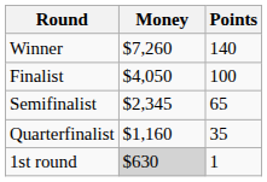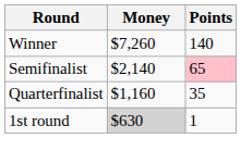 <table class="wikitable">
 <tr>
 <th width="70">Round</th>
 <th width="70">Money</th>
 <th width="40">Points</th>
 </tr>
 <tr>
 <td>Winner</td>
 <td>$7,260</td>
 <td>140</td>
 </tr>
 <tr>
-<td>Finalist</td>
-<td>$4,050</td>
-<td>100</td>
-</tr>
-<tr>
 <td>Semifinalist</td>
-<td>$2,345</td>
-<td>65</td>
+<td>$2,140</td>
+<td style="background: pink;">65</td>
 </tr>
 <tr>
 <td>Quarterfinalist</td>
 <td>$1,160</td>
 <td>35</td>
 </tr>
 <tr>
 <td>1st round</td>
 <td style="background: lightgrey;">$630</td>
 <td>1</td>
 </tr>
 </table>
